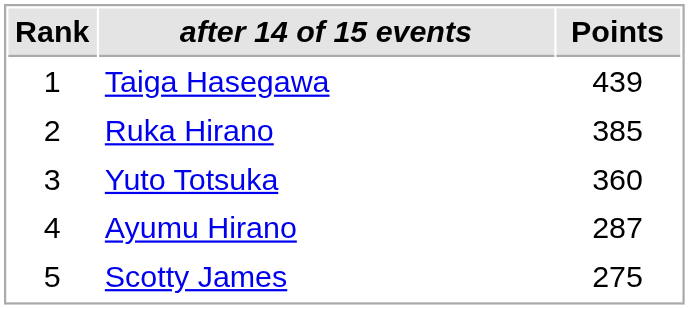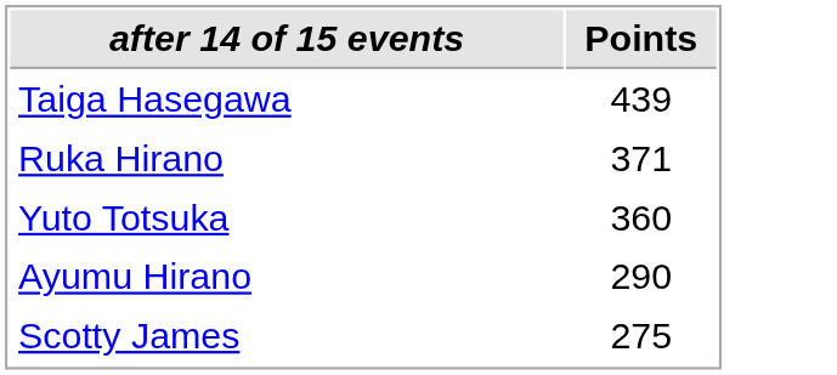 <table cellspacing="1" cellpadding="3" style="border:1px solid #AAAAAA;font-size:86%">
 <tr style="background-color: #E4E4E4;">
-<th style="border-bottom:1px solid #AAAAAA; width: 10px;">Rank</th>
 <th style="border-bottom:1px solid #AAAAAA; width: 200px;"><em>after 14 of 15 events</em></th>
 <th style="border-bottom:1px solid #AAAAAA; width: 50px;">Points</th>
 </tr>
 <tr>
-<td align=center>1</td>
 <td> <a href='#'>Taiga Hasegawa</a></td>
 <td align=center>439</td>
 </tr>
 <tr>
-<td align=center>2</td>
 <td> <a href='#'>Ruka Hirano</a></td>
-<td align=center>385</td>
+<td align=center>371</td>
 </tr>
 <tr>
-<td align=center>3</td>
 <td> <a href='#'>Yuto Totsuka</a></td>
 <td align=center>360</td>
 </tr>
 <tr>
-<td align=center>4</td>
 <td> <a href='#'>Ayumu Hirano</a></td>
-<td align=center>287</td>
+<td align=center>290</td>
 </tr>
 <tr>
-<td align=center>5</td>
 <td> <a href='#'>Scotty James</a></td>
 <td align=center>275</td>
 </tr>
 </table>
